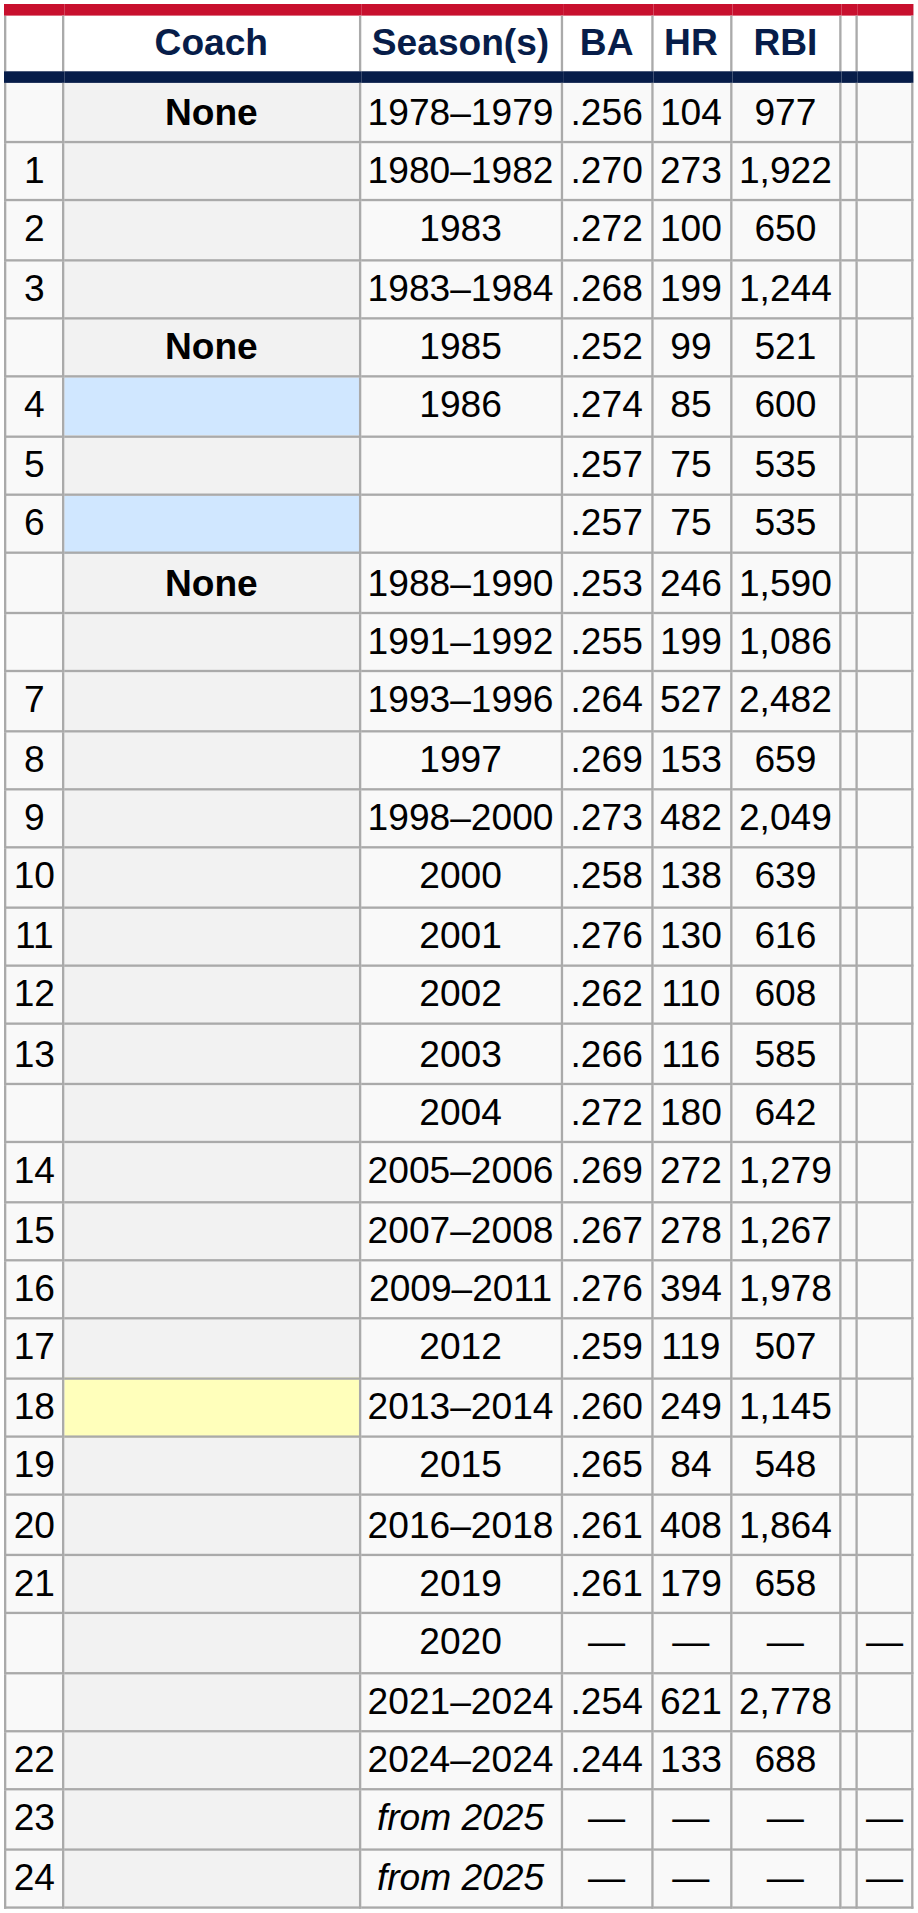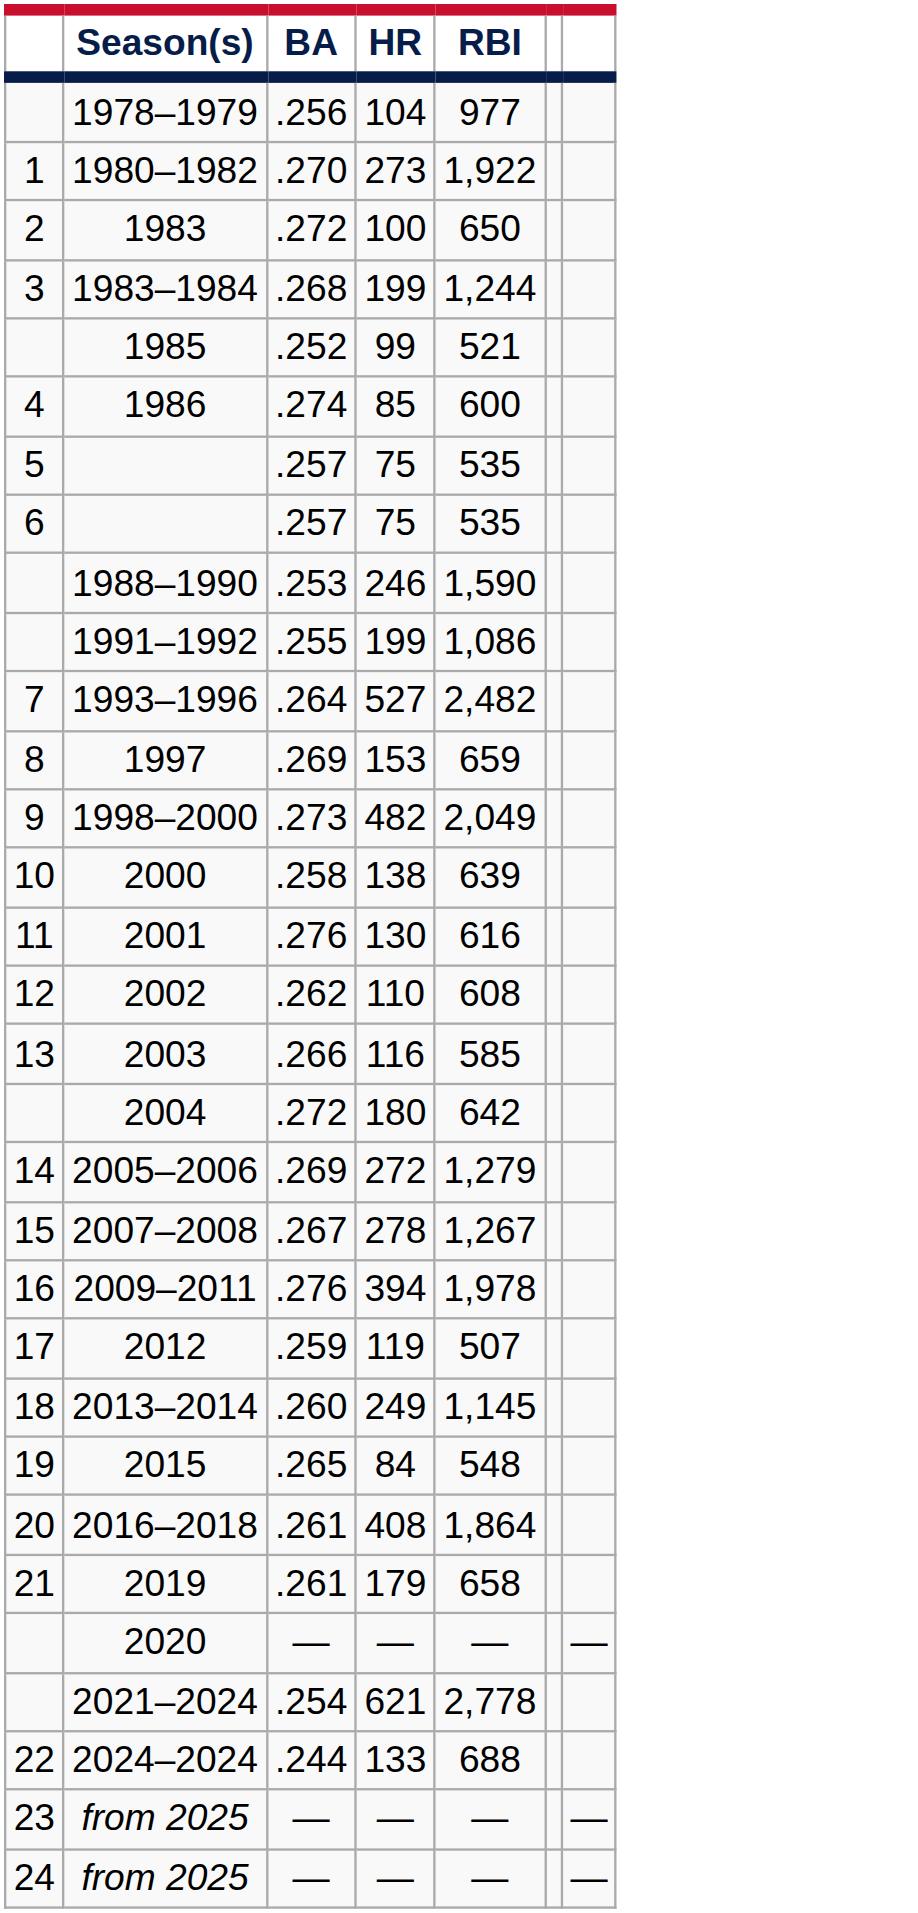 <table class="wikitable sortable plainrowheaders" style="text-align:center">
 <tr>
 <th scope="col" style="background-color:#ffffff; border-top:#c8102e 5px solid; border-bottom:#071d49 5px solid; color:#071d49" data-sort-type=number></th>
-<th width="120px" scope="col" style="background-color:#ffffff; border-top:#c8102e 5px solid; border-bottom:#071d49 5px solid; color:#071d49">Coach</th>
 <th scope="col" style="background-color:#ffffff; border-top:#c8102e 5px solid; border-bottom:#071d49 5px solid; color:#071d49">Season(s)</th>
 <th scope="col" style="background-color:#ffffff; border-top:#c8102e 5px solid; border-bottom:#071d49 5px solid; color:#071d49">BA</th>
 <th scope="col" style="background-color:#ffffff; border-top:#c8102e 5px solid; border-bottom:#071d49 5px solid; color:#071d49">HR</th>
 <th scope="col" style="background-color:#ffffff; border-top:#c8102e 5px solid; border-bottom:#071d49 5px solid; color:#071d49">RBI</th>
 <th class="unsortable" scope="col" style="background-color:#ffffff; border-top:#c8102e 5px solid; border-bottom:#071d49 5px solid; color:#071d49"></th>
 <th class="unsortable" scope="col" style="background-color:#ffffff; border-top:#c8102e 5px solid; border-bottom:#071d49 5px solid; color:#071d49"></th>
 </tr>
 <tr>
 <td></td>
-<th scope="row" style="text-align:center">None</th>
 <td>1978–1979</td>
 <td>.256</td>
 <td>104</td>
 <td>977</td>
 <td></td>
 <td></td>
 </tr>
 <tr>
 <td>1</td>
-<th scope="row" style="text-align:center"></th>
 <td>1980–1982</td>
 <td>.270</td>
 <td>273</td>
 <td>1,922</td>
 <td></td>
 <td></td>
 </tr>
 <tr>
 <td>2</td>
-<th scope="row" style="text-align:center"></th>
 <td>1983</td>
 <td>.272</td>
 <td>100</td>
 <td>650</td>
 <td></td>
 <td></td>
 </tr>
 <tr>
 <td>3</td>
-<th scope="row" style="text-align:center"></th>
 <td>1983–1984</td>
 <td>.268</td>
 <td>199</td>
 <td>1,244</td>
 <td></td>
 <td></td>
 </tr>
 <tr>
 <td></td>
-<th scope="row" style="text-align:center">None</th>
 <td>1985</td>
 <td>.252</td>
 <td>99</td>
 <td>521</td>
 <td></td>
 <td></td>
 </tr>
 <tr>
 <td>4</td>
-<th scope="row" style="text-align:center; background:#D0E7FF"></th>
 <td>1986</td>
 <td>.274</td>
 <td>85</td>
 <td>600</td>
 <td></td>
 <td></td>
 </tr>
 <tr>
 <td>5</td>
-<th scope="row" style="text-align:center"></th>
 <td></td>
 <td>.257</td>
 <td>75</td>
 <td>535</td>
 <td></td>
 <td></td>
 </tr>
 <tr>
 <td>6</td>
-<th scope="row" style="text-align:center; background:#D0E7FF"></th>
 <td></td>
 <td>.257</td>
 <td>75</td>
 <td>535</td>
 <td></td>
 <td></td>
 </tr>
 <tr>
 <td></td>
-<th scope="row" style="text-align:center">None</th>
 <td>1988–1990</td>
 <td>.253</td>
 <td>246</td>
 <td>1,590</td>
 <td></td>
 <td></td>
 </tr>
 <tr>
 <td></td>
-<th scope="row" style="text-align:center"></th>
 <td>1991–1992</td>
 <td>.255</td>
 <td>199</td>
 <td>1,086</td>
 <td></td>
 <td></td>
 </tr>
 <tr>
 <td>7</td>
-<th scope="row" style="text-align:center"></th>
 <td>1993–1996</td>
 <td>.264</td>
 <td>527</td>
 <td>2,482</td>
 <td></td>
 <td></td>
 </tr>
 <tr>
 <td>8</td>
-<th scope="row" style="text-align:center"></th>
 <td>1997</td>
 <td>.269</td>
 <td>153</td>
 <td>659</td>
 <td></td>
 <td></td>
 </tr>
 <tr>
 <td>9</td>
-<th scope="row" style="text-align:center"></th>
 <td>1998–2000</td>
 <td>.273</td>
 <td>482</td>
 <td>2,049</td>
 <td></td>
 <td></td>
 </tr>
 <tr>
 <td>10</td>
-<th scope="row" style="text-align:center"></th>
 <td>2000</td>
 <td>.258</td>
 <td>138</td>
 <td>639</td>
 <td></td>
 <td></td>
 </tr>
 <tr>
 <td>11</td>
-<th scope="row" style="text-align:center"></th>
 <td>2001</td>
 <td>.276</td>
 <td>130</td>
 <td>616</td>
 <td></td>
 <td></td>
 </tr>
 <tr>
 <td>12</td>
-<th scope="row" style="text-align:center"></th>
 <td>2002</td>
 <td>.262</td>
 <td>110</td>
 <td>608</td>
 <td></td>
 <td></td>
 </tr>
 <tr>
 <td>13</td>
-<th scope="row" style="text-align:center"></th>
 <td>2003</td>
 <td>.266</td>
 <td>116</td>
 <td>585</td>
 <td></td>
 <td></td>
 </tr>
 <tr>
 <td></td>
-<th scope="row" style="text-align:center"></th>
 <td>2004</td>
 <td>.272</td>
 <td>180</td>
 <td>642</td>
 <td></td>
 <td></td>
 </tr>
 <tr>
 <td>14</td>
-<th scope="row" style="text-align:center"></th>
 <td>2005–2006</td>
 <td>.269</td>
 <td>272</td>
 <td>1,279</td>
 <td></td>
 <td></td>
 </tr>
 <tr>
 <td>15</td>
-<th scope="row" style="text-align:center"></th>
 <td>2007–2008</td>
 <td>.267</td>
 <td>278</td>
 <td>1,267</td>
 <td></td>
 <td></td>
 </tr>
 <tr>
 <td>16</td>
-<th scope="row" style="text-align:center"></th>
 <td>2009–2011</td>
 <td>.276</td>
 <td>394</td>
 <td>1,978</td>
 <td></td>
 <td></td>
 </tr>
 <tr>
 <td>17</td>
-<th scope="row" style="text-align:center"></th>
 <td>2012</td>
 <td>.259</td>
 <td>119</td>
 <td>507</td>
 <td></td>
 <td></td>
 </tr>
 <tr>
 <td>18</td>
-<th scope="row" style="text-align:center; background:#FFFFBB"></th>
 <td>2013–2014</td>
 <td>.260</td>
 <td>249</td>
 <td>1,145</td>
 <td></td>
 <td></td>
 </tr>
 <tr>
 <td>19</td>
-<th scope="row" style="text-align:center"></th>
 <td>2015</td>
 <td>.265</td>
 <td>84</td>
 <td>548</td>
 <td></td>
 <td></td>
 </tr>
 <tr>
 <td>20</td>
-<th scope="row" style="text-align:center"></th>
 <td>2016–2018</td>
 <td>.261</td>
 <td>408</td>
 <td>1,864</td>
 <td></td>
 <td></td>
 </tr>
 <tr>
 <td>21</td>
-<th scope="row" style="text-align:center"></th>
 <td>2019</td>
 <td>.261</td>
 <td>179</td>
 <td>658</td>
 <td></td>
 <td></td>
 </tr>
 <tr>
 <td></td>
-<th scope="row" style="text-align:center"></th>
 <td>2020</td>
 <td>—</td>
 <td>—</td>
 <td>—</td>
 <td></td>
 <td>—</td>
 </tr>
 <tr>
 <td></td>
-<th scope="row" style="text-align:center"></th>
 <td>2021–2024</td>
 <td>.254</td>
 <td>621</td>
 <td>2,778</td>
 <td></td>
 <td></td>
 </tr>
 <tr>
 <td>22</td>
-<th scope="row" style="text-align:center"></th>
 <td>2024–2024</td>
 <td>.244</td>
 <td>133</td>
 <td>688</td>
 <td></td>
 <td></td>
 </tr>
 <tr>
 <td>23</td>
-<th scope="row" style="text-align:center"></th>
 <td><em>from 2025</em></td>
 <td>—</td>
 <td>—</td>
 <td>—</td>
 <td></td>
 <td>—</td>
 </tr>
 <tr>
 <td>24</td>
-<th scope="row" style="text-align:center"></th>
 <td><em>from 2025</em></td>
 <td>—</td>
 <td>—</td>
 <td>—</td>
 <td></td>
 <td>—</td>
 </tr>
 </table>
